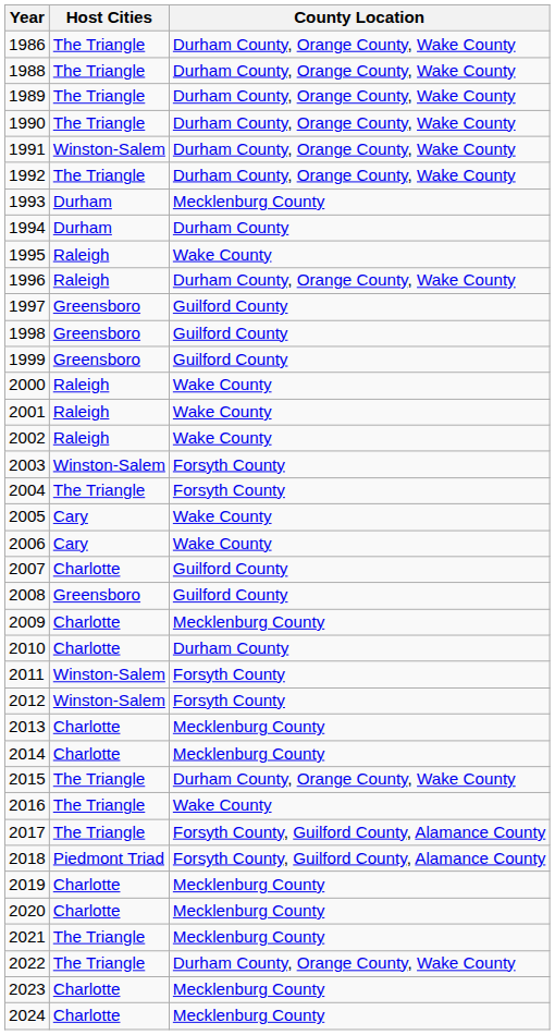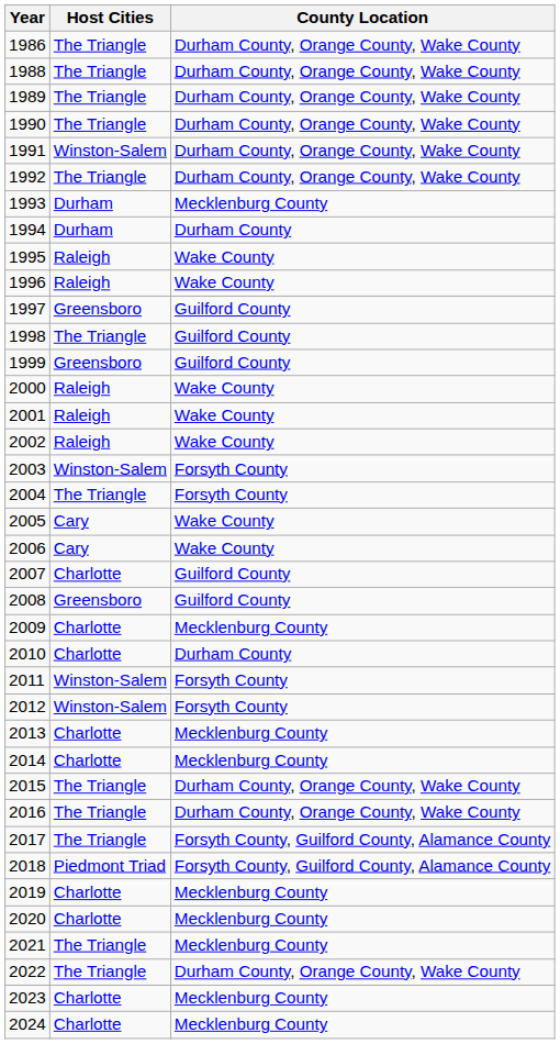 <table class="wikitable">
 <tr>
 <th>Year</th>
 <th>Host Cities</th>
 <th>County Location</th>
 </tr>
 <tr>
 <td>1986</td>
 <td><a href='#'>The Triangle</a></td>
 <td><a href='#'>Durham County</a>, <a href='#'>Orange County</a>, <a href='#'>Wake County</a></td>
 </tr>
 <tr>
 <td>1988</td>
 <td><a href='#'>The Triangle</a></td>
 <td><a href='#'>Durham County</a>, <a href='#'>Orange County</a>, <a href='#'>Wake County</a></td>
 </tr>
 <tr>
 <td>1989</td>
 <td><a href='#'>The Triangle</a></td>
 <td><a href='#'>Durham County</a>, <a href='#'>Orange County</a>, <a href='#'>Wake County</a></td>
 </tr>
 <tr>
 <td>1990</td>
 <td><a href='#'>The Triangle</a></td>
 <td><a href='#'>Durham County</a>, <a href='#'>Orange County</a>, <a href='#'>Wake County</a></td>
 </tr>
 <tr>
 <td>1991</td>
 <td><a href='#'>Winston-Salem</a></td>
 <td><a href='#'>Durham County</a>, <a href='#'>Orange County</a>, <a href='#'>Wake County</a></td>
 </tr>
 <tr>
 <td>1992</td>
 <td><a href='#'>The Triangle</a></td>
 <td><a href='#'>Durham County</a>, <a href='#'>Orange County</a>, <a href='#'>Wake County</a></td>
 </tr>
 <tr>
 <td>1993</td>
 <td><a href='#'>Durham</a></td>
 <td><a href='#'>Mecklenburg County</a></td>
 </tr>
 <tr>
 <td>1994</td>
 <td><a href='#'>Durham</a></td>
 <td><a href='#'>Durham County</a></td>
 </tr>
 <tr>
 <td>1995</td>
 <td><a href='#'>Raleigh</a></td>
 <td><a href='#'>Wake County</a></td>
 </tr>
 <tr>
 <td>1996</td>
 <td><a href='#'>Raleigh</a></td>
-<td><a href='#'>Durham County</a>, <a href='#'>Orange County</a>, <a href='#'>Wake County</a></td>
+<td><a href='#'>Wake County</a></td>
 </tr>
 <tr>
 <td>1997</td>
 <td><a href='#'>Greensboro</a></td>
 <td><a href='#'>Guilford County</a></td>
 </tr>
 <tr>
 <td>1998</td>
-<td><a href='#'>Greensboro</a></td>
+<td><a href='#'>The Triangle</a></td>
 <td><a href='#'>Guilford County</a></td>
 </tr>
 <tr>
 <td>1999</td>
 <td><a href='#'>Greensboro</a></td>
 <td><a href='#'>Guilford County</a></td>
 </tr>
 <tr>
 <td>2000</td>
 <td><a href='#'>Raleigh</a></td>
 <td><a href='#'>Wake County</a></td>
 </tr>
 <tr>
 <td>2001</td>
 <td><a href='#'>Raleigh</a></td>
 <td><a href='#'>Wake County</a></td>
 </tr>
 <tr>
 <td>2002</td>
 <td><a href='#'>Raleigh</a></td>
 <td><a href='#'>Wake County</a></td>
 </tr>
 <tr>
 <td>2003</td>
 <td><a href='#'>Winston-Salem</a></td>
 <td><a href='#'>Forsyth County</a></td>
 </tr>
 <tr>
 <td>2004</td>
 <td><a href='#'>The Triangle</a></td>
 <td><a href='#'>Forsyth County</a></td>
 </tr>
 <tr>
 <td>2005</td>
 <td><a href='#'>Cary</a></td>
 <td><a href='#'>Wake County</a></td>
 </tr>
 <tr>
 <td>2006</td>
 <td><a href='#'>Cary</a></td>
 <td><a href='#'>Wake County</a></td>
 </tr>
 <tr>
 <td>2007</td>
 <td><a href='#'>Charlotte</a></td>
 <td><a href='#'>Guilford County</a></td>
 </tr>
 <tr>
 <td>2008</td>
 <td><a href='#'>Greensboro</a></td>
 <td><a href='#'>Guilford County</a></td>
 </tr>
 <tr>
 <td>2009</td>
 <td><a href='#'>Charlotte</a></td>
 <td><a href='#'>Mecklenburg County</a></td>
 </tr>
 <tr>
 <td>2010</td>
 <td><a href='#'>Charlotte</a></td>
 <td><a href='#'>Durham County</a></td>
 </tr>
 <tr>
 <td>2011</td>
 <td><a href='#'>Winston-Salem</a></td>
 <td><a href='#'>Forsyth County</a></td>
 </tr>
 <tr>
 <td>2012</td>
 <td><a href='#'>Winston-Salem</a></td>
 <td><a href='#'>Forsyth County</a></td>
 </tr>
 <tr>
 <td>2013</td>
 <td><a href='#'>Charlotte</a></td>
 <td><a href='#'>Mecklenburg County</a></td>
 </tr>
 <tr>
 <td>2014</td>
 <td><a href='#'>Charlotte</a></td>
 <td><a href='#'>Mecklenburg County</a></td>
 </tr>
 <tr>
 <td>2015</td>
 <td><a href='#'>The Triangle</a></td>
 <td><a href='#'>Durham County</a>, <a href='#'>Orange County</a>, <a href='#'>Wake County</a></td>
 </tr>
 <tr>
 <td>2016</td>
 <td><a href='#'>The Triangle</a></td>
-<td><a href='#'>Wake County</a></td>
+<td><a href='#'>Durham County</a>, <a href='#'>Orange County</a>, <a href='#'>Wake County</a></td>
 </tr>
 <tr>
 <td>2017</td>
 <td><a href='#'>The Triangle</a></td>
 <td><a href='#'>Forsyth County</a>, <a href='#'>Guilford County</a>, <a href='#'>Alamance County</a></td>
 </tr>
 <tr>
 <td>2018</td>
 <td><a href='#'>Piedmont Triad</a></td>
 <td><a href='#'>Forsyth County</a>, <a href='#'>Guilford County</a>, <a href='#'>Alamance County</a></td>
 </tr>
 <tr>
 <td>2019</td>
 <td><a href='#'>Charlotte</a></td>
 <td><a href='#'>Mecklenburg County</a></td>
 </tr>
 <tr>
 <td>2020</td>
 <td><a href='#'>Charlotte</a></td>
 <td><a href='#'>Mecklenburg County</a></td>
 </tr>
 <tr>
 <td>2021</td>
 <td><a href='#'>The Triangle</a></td>
 <td><a href='#'>Mecklenburg County</a></td>
 </tr>
 <tr>
 <td>2022</td>
 <td><a href='#'>The Triangle</a></td>
 <td><a href='#'>Durham County</a>, <a href='#'>Orange County</a>, <a href='#'>Wake County</a></td>
 </tr>
 <tr>
 <td>2023</td>
 <td><a href='#'>Charlotte</a></td>
 <td><a href='#'>Mecklenburg County</a></td>
 </tr>
 <tr>
 <td>2024</td>
 <td><a href='#'>Charlotte</a></td>
 <td><a href='#'>Mecklenburg County</a></td>
 </tr>
 </table>
